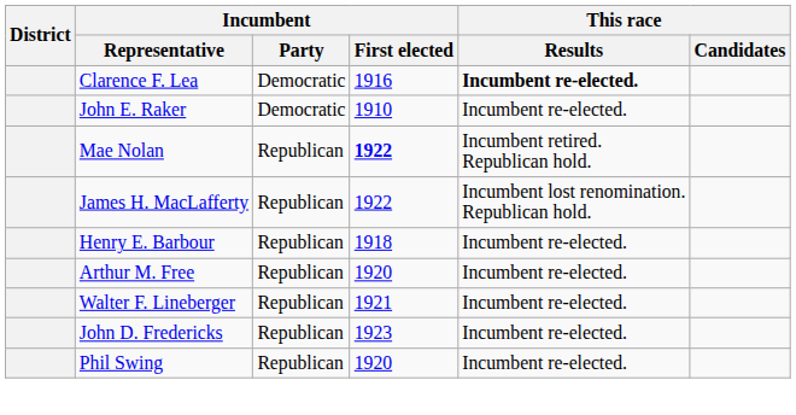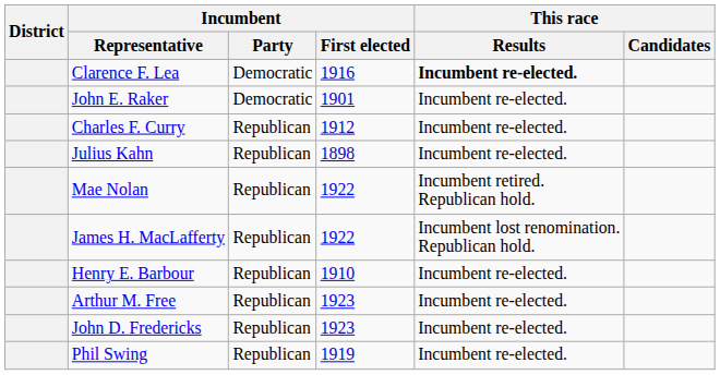 <table class=wikitable>
 <tr>
 <th rowspan=2>District</th>
 <th colspan=3>Incumbent</th>
 <th colspan=2>This race</th>
 </tr>
 <tr>
 <th>Representative</th>
 <th>Party</th>
 <th>First elected</th>
 <th>Results</th>
 <th>Candidates</th>
 </tr>
 <tr>
 <th></th>
 <td><a href='#'>Clarence F. Lea</a></td>
 <td>Democratic</td>
 <td><a href='#'>1916</a></td>
 <td><strong>Incumbent re-elected.</strong></td>
 <td nowrap></td>
 </tr>
 <tr>
 <th></th>
 <td><a href='#'>John E. Raker</a></td>
 <td>Democratic</td>
-<td><a href='#'>1910</a></td>
+<td><a href='#'>1901</a></td>
+<td>Incumbent re-elected.</td>
+<td nowrap></td>
+</tr>
+<tr>
+<th></th>
+<td><a href='#'>Charles F. Curry</a></td>
+<td>Republican</td>
+<td><a href='#'>1912</a></td>
+<td>Incumbent re-elected.</td>
+<td nowrap></td>
+</tr>
+<tr>
+<th></th>
+<td><a href='#'>Julius Kahn</a></td>
+<td>Republican</td>
+<td><a href='#'>1898</a></td>
 <td>Incumbent re-elected.</td>
 <td nowrap></td>
 </tr>
 <tr>
 <th></th>
 <td><a href='#'>Mae Nolan</a></td>
 <td>Republican</td>
-<td><strong><a href='#'>1922</a></strong></td>
+<td><a href='#'>1922</a></td>
 <td>Incumbent retired.<br>Republican hold.</td>
 <td nowrap></td>
 </tr>
 <tr>
 <th></th>
 <td><a href='#'>James H. MacLafferty</a></td>
 <td>Republican</td>
 <td><a href='#'>1922</a></td>
 <td>Incumbent lost renomination.<br>Republican hold.</td>
 <td nowrap></td>
 </tr>
 <tr>
 <th></th>
 <td><a href='#'>Henry E. Barbour</a></td>
 <td>Republican</td>
-<td><a href='#'>1918</a></td>
+<td><a href='#'>1910</a></td>
 <td>Incumbent re-elected.</td>
 <td nowrap></td>
 </tr>
 <tr>
 <th></th>
 <td><a href='#'>Arthur M. Free</a></td>
 <td>Republican</td>
-<td><a href='#'>1920</a></td>
-<td>Incumbent re-elected.</td>
-<td nowrap></td>
-</tr>
-<tr>
-<th></th>
-<td><a href='#'>Walter F. Lineberger</a></td>
-<td>Republican</td>
-<td><a href='#'>1921 </a></td>
+<td><a href='#'>1923</a></td>
 <td>Incumbent re-elected.</td>
 <td nowrap></td>
 </tr>
 <tr>
 <th></th>
 <td><a href='#'>John D. Fredericks</a></td>
 <td>Republican</td>
 <td><a href='#'>1923 </a></td>
 <td>Incumbent re-elected.</td>
 <td nowrap></td>
 </tr>
 <tr>
 <th></th>
 <td><a href='#'>Phil Swing</a></td>
 <td>Republican</td>
-<td><a href='#'>1920</a></td>
+<td><a href='#'>1919</a></td>
 <td>Incumbent re-elected.</td>
 <td nowrap></td>
 </tr>
 </table>
